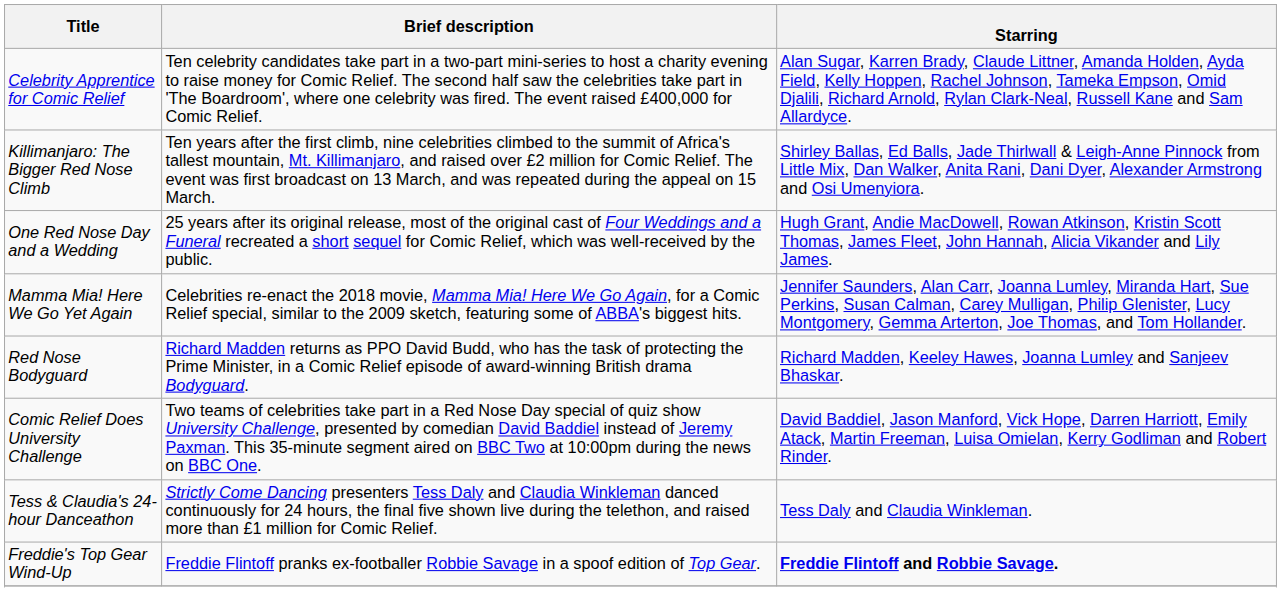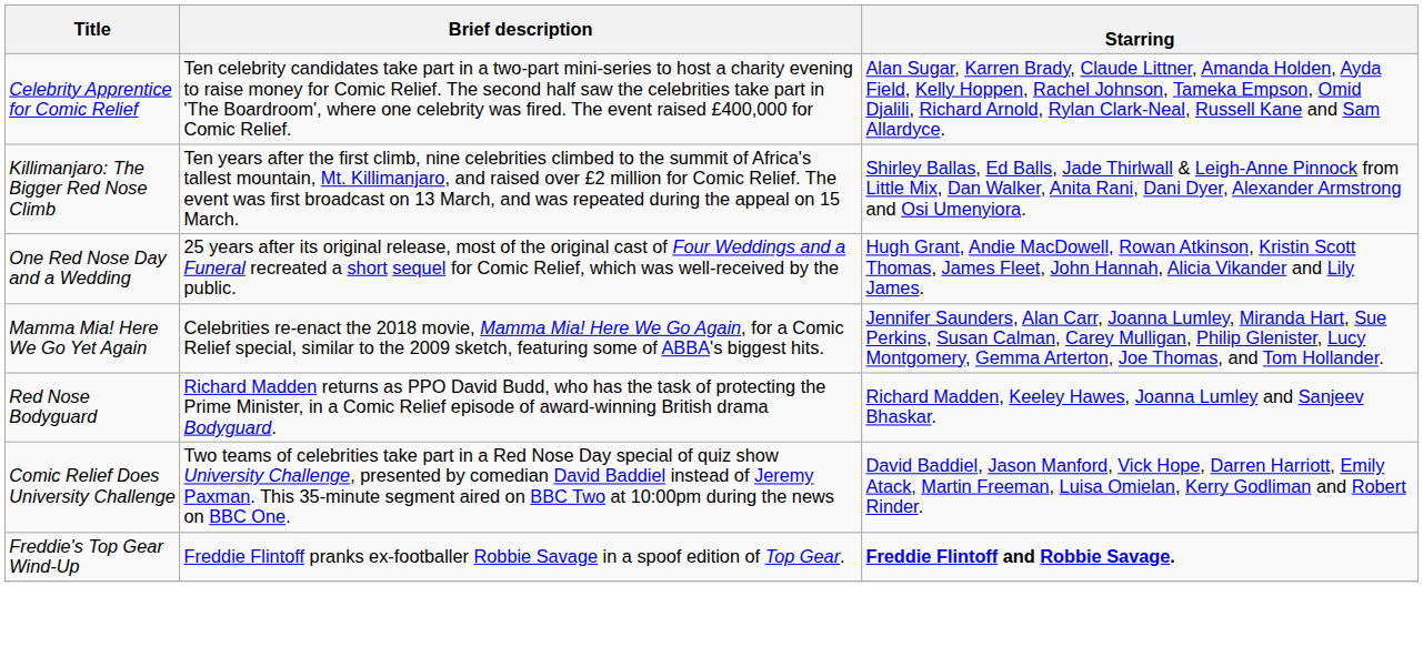 <table class="wikitable">
 <tr>
 <th>Title</th>
 <th>Brief description</th>
 <th><br>Starring</th>
 </tr>
 <tr>
 <td><em><a href='#'>Celebrity Apprentice for Comic Relief</a></em></td>
 <td>Ten celebrity candidates take part in a two-part mini-series to host a charity evening to raise money for Comic Relief. The second half saw the celebrities take part in 'The Boardroom', where one celebrity was fired. The event raised £400,000 for Comic Relief.</td>
 <td><a href='#'>Alan Sugar</a>, <a href='#'>Karren Brady</a>, <a href='#'>Claude Littner</a>, <a href='#'>Amanda Holden</a>, <a href='#'>Ayda Field</a>, <a href='#'>Kelly Hoppen</a>, <a href='#'>Rachel Johnson</a>, <a href='#'>Tameka Empson</a>, <a href='#'>Omid Djalili</a>, <a href='#'>Richard Arnold</a>, <a href='#'>Rylan Clark-Neal</a>, <a href='#'>Russell Kane</a> and <a href='#'>Sam Allardyce</a>.</td>
 </tr>
 <tr>
 <td><em>Killimanjaro: The Bigger Red Nose Climb</em></td>
 <td>Ten years after the first climb, nine celebrities climbed to the summit of Africa's tallest mountain, <a href='#'>Mt. Killimanjaro</a>, and raised over £2 million for Comic Relief. The event was first broadcast on 13 March, and was repeated during the appeal on 15 March.</td>
 <td><a href='#'>Shirley Ballas</a>, <a href='#'>Ed Balls</a>, <a href='#'>Jade Thirlwall</a> & <a href='#'>Leigh-Anne Pinnock</a> from <a href='#'>Little Mix</a>, <a href='#'>Dan Walker</a>, <a href='#'>Anita Rani</a>, <a href='#'>Dani Dyer</a>, <a href='#'>Alexander Armstrong</a> and <a href='#'>Osi Umenyiora</a>.</td>
 </tr>
 <tr>
 <td><em>One Red Nose Day and a Wedding</em></td>
 <td>25 years after its original release, most of the original cast of <em><a href='#'>Four Weddings and a Funeral</a></em> recreated a <a href='#'>short</a> <a href='#'>sequel</a> for Comic Relief, which was well-received by the public.</td>
 <td><a href='#'>Hugh Grant</a>, <a href='#'>Andie MacDowell</a>, <a href='#'>Rowan Atkinson</a>, <a href='#'>Kristin Scott Thomas</a>, <a href='#'>James Fleet</a>, <a href='#'>John Hannah</a>, <a href='#'>Alicia Vikander</a> and <a href='#'>Lily James</a>.</td>
 </tr>
 <tr>
 <td><em>Mamma Mia! Here We Go Yet Again</em></td>
 <td>Celebrities re-enact the 2018 movie, <em><a href='#'>Mamma Mia! Here We Go Again</a></em>, for a Comic Relief special, similar to the 2009 sketch, featuring some of <a href='#'>ABBA</a>'s biggest hits.</td>
 <td><a href='#'>Jennifer Saunders</a>, <a href='#'>Alan Carr</a>, <a href='#'>Joanna Lumley</a>, <a href='#'>Miranda Hart</a>, <a href='#'>Sue Perkins</a>, <a href='#'>Susan Calman</a>, <a href='#'>Carey Mulligan</a>, <a href='#'>Philip Glenister</a>, <a href='#'>Lucy Montgomery</a>, <a href='#'>Gemma Arterton</a>, <a href='#'>Joe Thomas</a>, and <a href='#'>Tom Hollander</a>.</td>
 </tr>
 <tr>
 <td><em>Red Nose Bodyguard</em></td>
 <td><a href='#'>Richard Madden</a> returns as PPO David Budd, who has the task of protecting the Prime Minister, in a Comic Relief episode of award-winning British drama <em><a href='#'>Bodyguard</a></em>.</td>
 <td><a href='#'>Richard Madden</a>, <a href='#'>Keeley Hawes</a>, <a href='#'>Joanna Lumley</a> and <a href='#'>Sanjeev Bhaskar</a>.</td>
 </tr>
 <tr>
 <td><em>Comic Relief Does University Challenge</em></td>
 <td>Two teams of celebrities take part in a Red Nose Day special of quiz show <em><a href='#'>University Challenge</a></em>, presented by comedian <a href='#'>David Baddiel</a> instead of <a href='#'>Jeremy Paxman</a>. This 35-minute segment aired on <a href='#'>BBC Two</a> at 10:00pm during the news on <a href='#'>BBC One</a>.</td>
 <td><a href='#'>David Baddiel</a>, <a href='#'>Jason Manford</a>, <a href='#'>Vick Hope</a>, <a href='#'>Darren Harriott</a>, <a href='#'>Emily Atack</a>, <a href='#'>Martin Freeman</a>, <a href='#'>Luisa Omielan</a>, <a href='#'>Kerry Godliman</a> and <a href='#'>Robert Rinder</a>.</td>
 </tr>
 <tr>
-<td><em>Tess & Claudia's 24-hour Danceathon</em></td>
-<td><em><a href='#'>Strictly Come Dancing</a></em> presenters <a href='#'>Tess Daly</a> and <a href='#'>Claudia Winkleman</a> danced continuously for 24 hours, the final five shown live during the telethon, and raised more than £1 million for Comic Relief.</td>
-<td><a href='#'>Tess Daly</a> and <a href='#'>Claudia Winkleman</a>.</td>
-</tr>
-<tr>
 <td><em>Freddie's Top Gear Wind-Up</em></td>
 <td><a href='#'>Freddie Flintoff</a> pranks ex-footballer <a href='#'>Robbie Savage</a> in a spoof edition of <em><a href='#'>Top Gear</a></em>.</td>
 <td><strong><a href='#'>Freddie Flintoff</a> and <a href='#'>Robbie Savage</a>.</strong></td>
 </tr>
 <tr>
 </tr>
 <tr>
 </tr>
 <tr>
 </tr>
 <tr>
 </tr>
 <tr>
 </tr>
 <tr>
 </tr>
 <tr>
 </tr>
 </table>
